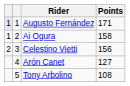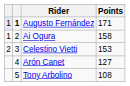 <table class="wikitable" style="font-size: 85%;">
 <tr>
 <th></th>
 <th></th>
 <th>Rider</th>
 <th>Points</th>
 </tr>
 <tr>
 <td style="background: lavender;"> 1</td>
-<td align=center>1</td>
+<td align=center><strong>1</strong></td>
 <td> <a href='#'>Augusto Fernández</a></td>
 <td align=left>171</td>
 </tr>
 <tr>
 <td> 1</td>
 <td align=center>2</td>
 <td> <a href='#'>Ai Ogura</a></td>
 <td align=left>158</td>
 </tr>
 <tr>
 <td> 2</td>
 <td align=center>3</td>
 <td> <a href='#'>Celestino Vietti</a></td>
-<td align=left>156</td>
+<td align=left>153</td>
 </tr>
 <tr>
 <td></td>
 <td align=center>4</td>
 <td> <a href='#'>Arón Canet</a></td>
 <td align=left>127</td>
 </tr>
 <tr>
 <td></td>
 <td align=center>5</td>
 <td> <a href='#'>Tony Arbolino</a></td>
 <td align=left>108</td>
 </tr>
 </table>
